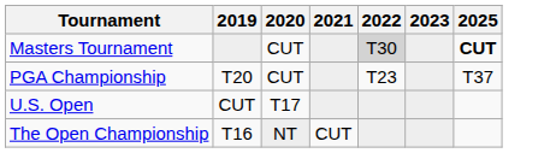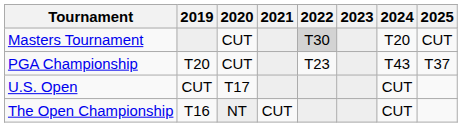 <table class="wikitable" style="font-size:95%;text-align:center;">
 <tr>
 <th>Tournament</th>
 <th>2019</th>
 <th>2020</th>
 <th>2021</th>
 <th>2022</th>
 <th>2023</th>
+<th>2024</th>
 <th>2025</th>
 </tr>
 <tr>
 <td align=left><a href='#'>Masters Tournament</a></td>
 <td style="background:#eeeeee;"></td>
 <td>CUT</td>
 <td style="background:#eeeeee;"></td>
 <td style="background: lightgrey;">T30</td>
 <td style="background:#eeeeee;"></td>
-<td><strong>CUT</strong></td>
+<td>T20</td>
+<td>CUT</td>
 </tr>
 <tr>
 <td align=left><a href='#'>PGA Championship</a></td>
 <td>T20</td>
 <td>CUT</td>
 <td style="background:#eeeeee;"></td>
 <td>T23</td>
 <td style="background:#eeeeee;"></td>
+<td>T43</td>
 <td>T37</td>
 </tr>
 <tr>
 <td align=left><a href='#'>U.S. Open</a></td>
 <td>CUT</td>
 <td>T17</td>
 <td style="background:#eeeeee;"></td>
 <td style="background:#eeeeee;"></td>
 <td style="background:#eeeeee;"></td>
+<td>CUT</td>
 <td></td>
 </tr>
 <tr>
 <td align=left><a href='#'>The Open Championship</a></td>
 <td>T16</td>
 <td style="background:#eeeeee;">NT</td>
 <td>CUT</td>
 <td style="background:#eeeeee;"></td>
 <td style="background:#eeeeee;"></td>
+<td>CUT</td>
 <td></td>
 </tr>
 </table>
